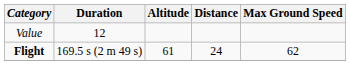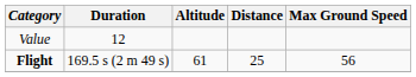 <table class="wikitable" style="text-align:center">
 <tr>
 <th><em>Category</em></th>
 <th>Duration</th>
 <th>Altitude</th>
 <th>Distance</th>
 <th>Max Ground Speed</th>
 </tr>
 <tr>
 <td><em>Value</em></td>
 <td>12</td>
 <td></td>
 <td></td>
 <td></td>
 </tr>
 <tr>
 <td><strong>Flight</strong></td>
 <td>169.5 s (2 m 49 s)</td>
 <td>61</td>
-<td>24</td>
-<td>62</td>
+<td>25</td>
+<td>56</td>
 </tr>
 <tr>
 </tr>
 </table>
